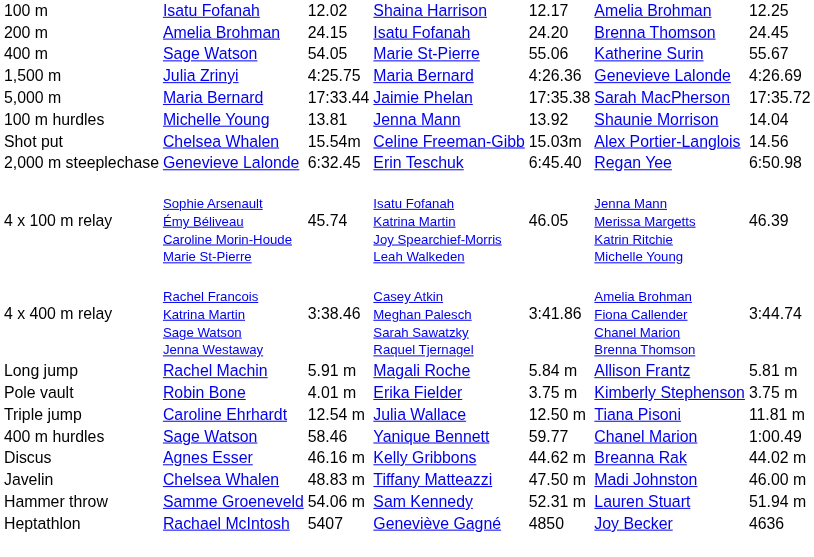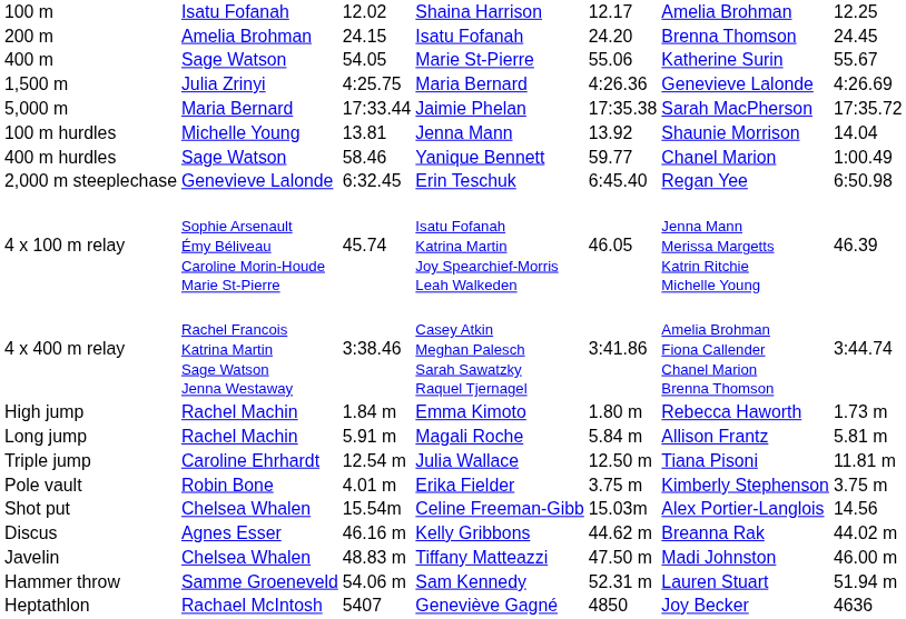 <table>
 <tr>
 <td>100 m</td>
 <td><a href='#'>Isatu Fofanah</a><br></td>
 <td>12.02</td>
 <td><a href='#'>Shaina Harrison</a><br></td>
 <td>12.17</td>
 <td><a href='#'>Amelia Brohman</a><br></td>
 <td>12.25</td>
 </tr>
 <tr>
 <td>200 m</td>
 <td><a href='#'>Amelia Brohman</a><br></td>
 <td>24.15</td>
 <td><a href='#'>Isatu Fofanah</a><br></td>
 <td>24.20</td>
 <td><a href='#'>Brenna Thomson</a><br></td>
 <td>24.45</td>
 </tr>
 <tr>
 <td>400 m</td>
 <td><a href='#'>Sage Watson</a><br></td>
 <td>54.05</td>
 <td><a href='#'>Marie St-Pierre</a><br></td>
 <td>55.06</td>
 <td><a href='#'>Katherine Surin</a><br></td>
 <td>55.67</td>
 </tr>
 <tr>
 <td>1,500 m</td>
 <td><a href='#'>Julia Zrinyi</a><br></td>
 <td>4:25.75</td>
 <td><a href='#'>Maria Bernard</a><br></td>
 <td>4:26.36</td>
 <td><a href='#'>Genevieve Lalonde</a><br></td>
 <td>4:26.69</td>
 </tr>
 <tr>
 <td>5,000 m</td>
 <td><a href='#'>Maria Bernard</a><br></td>
 <td>17:33.44</td>
 <td><a href='#'>Jaimie Phelan</a><br></td>
 <td>17:35.38</td>
 <td><a href='#'>Sarah MacPherson</a><br></td>
 <td>17:35.72</td>
 </tr>
 <tr>
 <td>100 m hurdles </td>
 <td><a href='#'>Michelle Young</a><br></td>
 <td>13.81</td>
 <td><a href='#'>Jenna Mann</a><br></td>
 <td>13.92</td>
 <td><a href='#'>Shaunie Morrison</a><br></td>
 <td>14.04</td>
 </tr>
 <tr>
-<td>Shot put</td>
-<td><a href='#'>Chelsea Whalen</a> <br></td>
-<td>15.54m</td>
-<td><a href='#'>Celine Freeman-Gibb</a> <br></td>
-<td>15.03m</td>
-<td><a href='#'>Alex Portier-Langlois</a> <br></td>
-<td>14.56</td>
+<td>400 m hurdles</td>
+<td><a href='#'>Sage Watson</a><br></td>
+<td>58.46</td>
+<td><a href='#'>Yanique Bennett</a><br></td>
+<td>59.77</td>
+<td><a href='#'>Chanel Marion</a><br></td>
+<td>1:00.49</td>
 </tr>
 <tr>
 <td>2,000 m steeplechase</td>
 <td><a href='#'>Genevieve Lalonde</a> <br></td>
 <td>6:32.45</td>
 <td><a href='#'>Erin Teschuk</a> <br> </td>
 <td>6:45.40</td>
 <td><a href='#'>Regan Yee</a> <br> </td>
 <td>6:50.98</td>
 </tr>
 <tr>
 <td>4 x 100 m relay</td>
 <td><br><small><a href='#'>Sophie Arsenault</a><br><a href='#'>Émy Béliveau</a><br><a href='#'>Caroline Morin-Houde</a><br><a href='#'>Marie St-Pierre</a></small></td>
 <td>45.74</td>
 <td><br><small><a href='#'>Isatu Fofanah</a><br><a href='#'>Katrina Martin</a><br><a href='#'>Joy Spearchief-Morris</a><br><a href='#'>Leah Walkeden</a></small></td>
 <td>46.05</td>
 <td><br><small><a href='#'>Jenna Mann</a><br><a href='#'>Merissa Margetts</a><br><a href='#'>Katrin Ritchie</a><br><a href='#'>Michelle Young</a></small></td>
 <td>46.39</td>
 </tr>
 <tr>
 <td>4 x 400 m relay</td>
 <td><br><small><a href='#'>Rachel Francois</a><br><a href='#'>Katrina Martin</a><br><a href='#'>Sage Watson</a><br><a href='#'>Jenna Westaway</a></small></td>
 <td>3:38.46</td>
 <td><br><small><a href='#'>Casey Atkin</a><br><a href='#'>Meghan Palesch</a><br><a href='#'>Sarah Sawatzky</a><br><a href='#'>Raquel Tjernagel</a></small></td>
 <td>3:41.86</td>
 <td><br><small><a href='#'>Amelia Brohman</a><br><a href='#'>Fiona Callender</a><br><a href='#'>Chanel Marion</a><br><a href='#'>Brenna Thomson</a></small></td>
 <td>3:44.74</td>
 </tr>
 <tr>
+<td>High jump</td>
+<td><a href='#'>Rachel Machin</a><br></td>
+<td>1.84 m</td>
+<td><a href='#'>Emma Kimoto</a><br></td>
+<td>1.80 m</td>
+<td><a href='#'>Rebecca Haworth</a><br></td>
+<td>1.73 m</td>
+</tr>
+<tr>
 <td>Long jump</td>
 <td><a href='#'>Rachel Machin</a><br></td>
 <td>5.91 m</td>
 <td><a href='#'>Magali Roche</a><br></td>
 <td>5.84 m</td>
 <td><a href='#'>Allison Frantz</a><br></td>
 <td>5.81 m</td>
+</tr>
+<tr>
+<td>Triple jump</td>
+<td><a href='#'>Caroline Ehrhardt</a><br></td>
+<td>12.54 m</td>
+<td><a href='#'>Julia Wallace</a><br></td>
+<td>12.50 m</td>
+<td><a href='#'>Tiana Pisoni</a><br></td>
+<td>11.81 m</td>
 </tr>
 <tr>
 <td>Pole vault</td>
 <td><a href='#'>Robin Bone</a><br></td>
 <td>4.01 m</td>
 <td><a href='#'>Erika Fielder</a><br></td>
 <td>3.75 m</td>
 <td><a href='#'>Kimberly Stephenson</a><br></td>
 <td>3.75 m</td>
 </tr>
 <tr>
-<td>Triple jump</td>
-<td><a href='#'>Caroline Ehrhardt</a><br></td>
-<td>12.54 m</td>
-<td><a href='#'>Julia Wallace</a><br></td>
-<td>12.50 m</td>
-<td><a href='#'>Tiana Pisoni</a><br></td>
-<td>11.81 m</td>
-</tr>
-<tr>
-<td>400 m hurdles</td>
-<td><a href='#'>Sage Watson</a><br></td>
-<td>58.46</td>
-<td><a href='#'>Yanique Bennett</a><br></td>
-<td>59.77</td>
-<td><a href='#'>Chanel Marion</a><br></td>
-<td>1:00.49</td>
+<td>Shot put</td>
+<td><a href='#'>Chelsea Whalen</a> <br></td>
+<td>15.54m</td>
+<td><a href='#'>Celine Freeman-Gibb</a> <br></td>
+<td>15.03m</td>
+<td><a href='#'>Alex Portier-Langlois</a> <br></td>
+<td>14.56</td>
 </tr>
 <tr>
 <td>Discus</td>
 <td><a href='#'>Agnes Esser</a><br></td>
 <td>46.16 m</td>
 <td><a href='#'>Kelly Gribbons</a><br></td>
 <td>44.62 m</td>
 <td><a href='#'>Breanna Rak</a><br></td>
 <td>44.02 m</td>
 </tr>
 <tr>
 <td>Javelin</td>
 <td><a href='#'>Chelsea Whalen</a><br></td>
 <td>48.83 m</td>
 <td><a href='#'>Tiffany Matteazzi</a><br></td>
 <td>47.50 m</td>
 <td><a href='#'>Madi Johnston</a><br></td>
 <td>46.00 m</td>
 </tr>
 <tr>
 <td>Hammer throw</td>
 <td><a href='#'>Samme Groeneveld</a><br></td>
 <td>54.06 m</td>
 <td><a href='#'>Sam Kennedy</a><br></td>
 <td>52.31 m</td>
 <td><a href='#'>Lauren Stuart</a><br></td>
 <td>51.94 m</td>
 </tr>
 <tr>
 <td>Heptathlon </td>
 <td><a href='#'>Rachael McIntosh</a><br></td>
 <td>5407</td>
 <td><a href='#'>Geneviève Gagné</a><br></td>
 <td>4850</td>
 <td><a href='#'>Joy Becker</a><br></td>
 <td>4636</td>
 </tr>
 </table>
